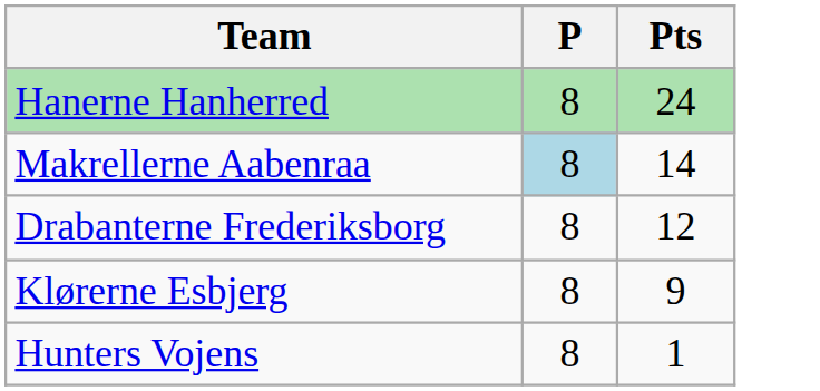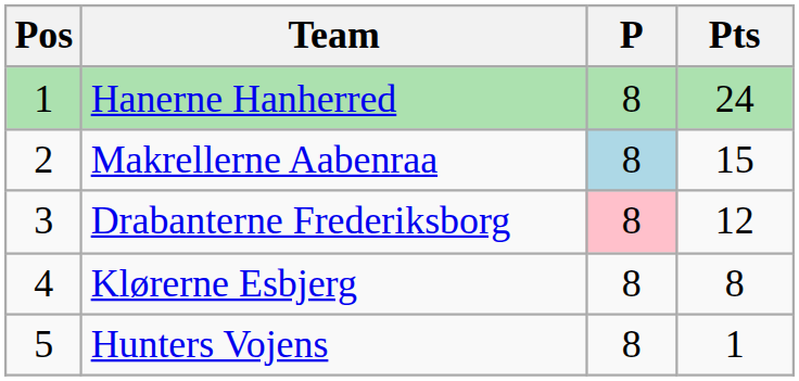 <table class="wikitable" style="font-size: 100%">
 <tr>
+<th width=20>Pos</th>
 <th width=200>Team</th>
 <th width=30>P</th>
 <th width=40>Pts</th>
 </tr>
 <tr align=center style="background:#ACE1AF;">
+<td>1</td>
 <td align="left"><a href='#'>Hanerne Hanherred</a></td>
 <td>8</td>
 <td>24</td>
 </tr>
 <tr align=center>
+<td>2</td>
 <td align="left"><a href='#'>Makrellerne Aabenraa</a></td>
 <td style="background: lightblue;">8</td>
-<td>14</td>
+<td>15</td>
 </tr>
 <tr align=center>
+<td>3</td>
 <td align="left"><a href='#'>Drabanterne Frederiksborg</a></td>
-<td>8</td>
+<td style="background: pink;">8</td>
 <td>12</td>
 </tr>
 <tr align=center>
+<td>4</td>
 <td align="left"><a href='#'>Klørerne Esbjerg</a></td>
 <td>8</td>
-<td>9</td>
+<td>8</td>
 </tr>
 <tr align=center>
+<td>5</td>
 <td align="left"><a href='#'>Hunters Vojens</a></td>
 <td>8</td>
 <td>1</td>
 </tr>
 </table>
